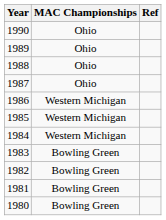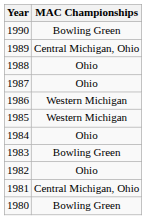 <table class="wikitable" style="text-align:center" cellpadding=2 cellspacing=2>
 <tr>
 <th>Year</th>
 <th>MAC Championships</th>
-<th>Ref</th>
 </tr>
 <tr>
 <td>1990</td>
-<td>Ohio</td>
-<td></td>
+<td>Bowling Green</td>
 </tr>
 <tr>
 <td>1989</td>
-<td>Ohio</td>
-<td></td>
+<td>Central Michigan, Ohio</td>
 </tr>
 <tr>
 <td>1988</td>
 <td>Ohio</td>
-<td></td>
 </tr>
 <tr>
 <td>1987</td>
 <td>Ohio</td>
-<td></td>
 </tr>
 <tr>
 <td>1986</td>
 <td>Western Michigan</td>
-<td></td>
 </tr>
 <tr>
 <td>1985</td>
 <td>Western Michigan</td>
-<td></td>
 </tr>
 <tr>
 <td>1984</td>
-<td>Western Michigan</td>
-<td></td>
+<td>Ohio</td>
 </tr>
 <tr>
 <td>1983</td>
 <td>Bowling Green</td>
-<td></td>
 </tr>
 <tr>
 <td>1982</td>
-<td>Bowling Green</td>
-<td></td>
+<td>Ohio</td>
 </tr>
 <tr>
 <td>1981</td>
-<td>Bowling Green</td>
-<td></td>
+<td>Central Michigan, Ohio</td>
 </tr>
 <tr>
 <td>1980</td>
 <td>Bowling Green</td>
-<td></td>
 </tr>
 </table>
